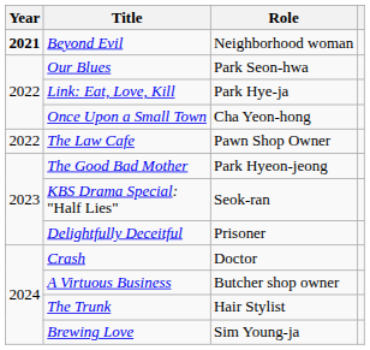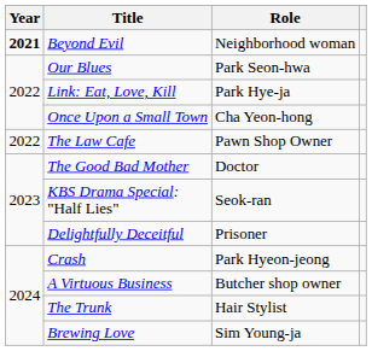 <table class="wikitable">
 <tr>
 <th>Year</th>
 <th>Title</th>
 <th>Role</th>
 <th></th>
 </tr>
 <tr>
 <td><strong>2021</strong></td>
 <td><em><a href='#'>Beyond Evil</a></em></td>
 <td>Neighborhood woman</td>
 <td></td>
 </tr>
 <tr>
 <td rowspan="3">2022</td>
 <td><em><a href='#'>Our Blues</a></em></td>
 <td>Park Seon-hwa</td>
 <td></td>
 </tr>
 <tr>
 <td><em><a href='#'>Link: Eat, Love, Kill</a></em></td>
 <td>Park Hye-ja</td>
 <td></td>
 </tr>
 <tr>
 <td><em><a href='#'>Once Upon a Small Town</a></em></td>
 <td>Cha Yeon-hong</td>
 <td></td>
 </tr>
 <tr>
 <td>2022</td>
 <td><em><a href='#'>The Law Cafe</a></em></td>
 <td>Pawn Shop Owner</td>
 <td></td>
 </tr>
 <tr>
 <td rowspan="3">2023</td>
 <td><em><a href='#'>The Good Bad Mother</a></em></td>
-<td>Park Hyeon-jeong</td>
+<td>Doctor</td>
 <td></td>
 </tr>
 <tr>
 <td><em><a href='#'>KBS Drama Special</a>:</em><br>"Half Lies"</td>
 <td>Seok-ran</td>
 <td></td>
 </tr>
 <tr>
 <td><em><a href='#'>Delightfully Deceitful</a></em></td>
 <td>Prisoner</td>
 <td></td>
 </tr>
 <tr>
 <td rowspan="4">2024</td>
 <td><em><a href='#'>Crash</a></em></td>
-<td>Doctor</td>
+<td>Park Hyeon-jeong</td>
 <td></td>
 </tr>
 <tr>
 <td><em><a href='#'>A Virtuous Business</a></em></td>
 <td>Butcher shop owner</td>
 <td></td>
 </tr>
 <tr>
 <td><em><a href='#'>The Trunk</a></em></td>
 <td>Hair Stylist</td>
 <td></td>
 </tr>
 <tr>
 <td><em><a href='#'>Brewing Love</a></em></td>
 <td>Sim Young-ja</td>
 <td></td>
 </tr>
 </table>
